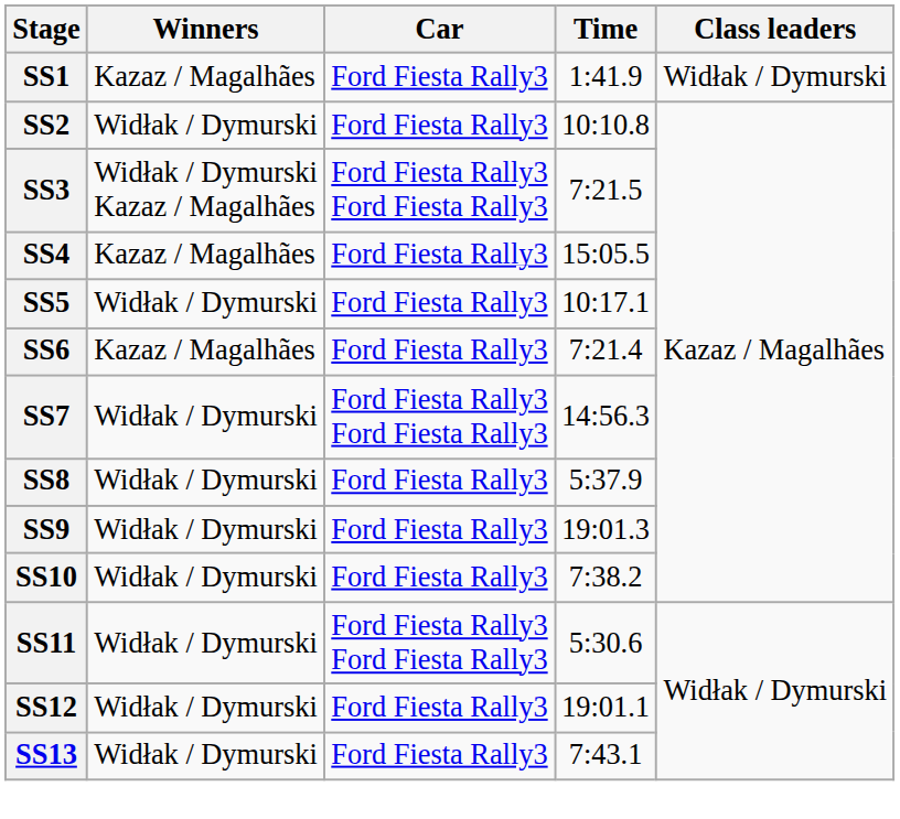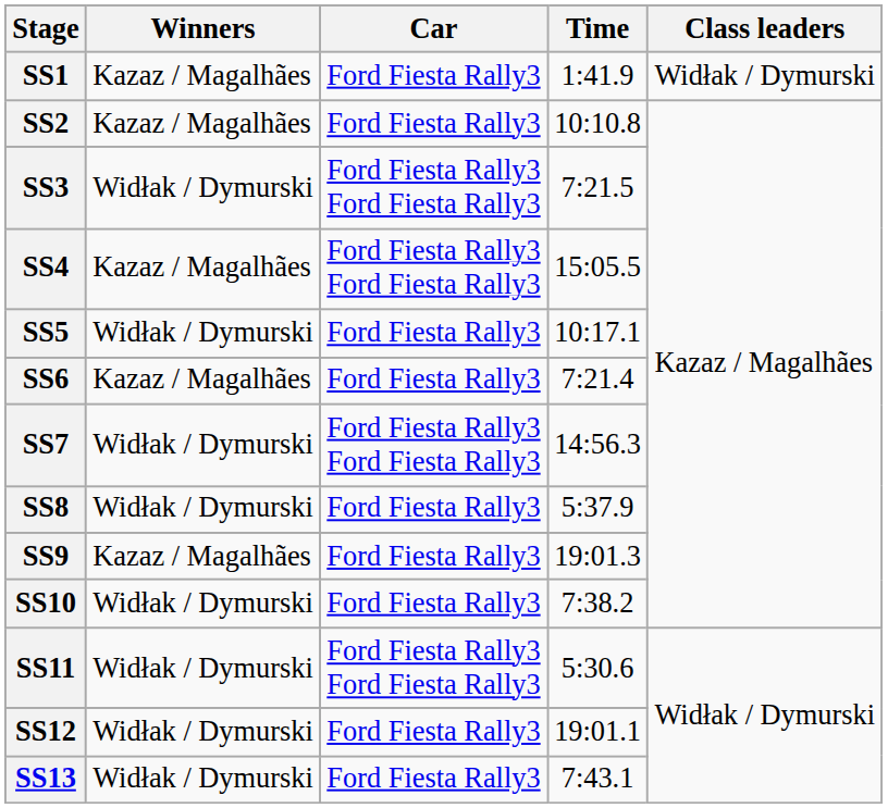 <table class="wikitable" style="font-size:85%">
 <tr>
 <th>Stage</th>
 <th>Winners</th>
 <th>Car</th>
 <th>Time</th>
 <th>Class leaders</th>
 </tr>
 <tr>
 <th>SS1</th>
 <td>Kazaz / Magalhães</td>
 <td><a href='#'>Ford Fiesta Rally3</a></td>
 <td align="center">1:41.9</td>
 <td>Widłak / Dymurski</td>
 </tr>
 <tr>
 <th>SS2</th>
-<td>Widłak / Dymurski</td>
+<td>Kazaz / Magalhães</td>
 <td><a href='#'>Ford Fiesta Rally3</a></td>
 <td align="center">10:10.8</td>
 <td rowspan="9">Kazaz / Magalhães</td>
 </tr>
 <tr>
 <th>SS3</th>
-<td>Widłak / Dymurski<br>Kazaz / Magalhães</td>
+<td>Widłak / Dymurski</td>
 <td><a href='#'>Ford Fiesta Rally3</a><br><a href='#'>Ford Fiesta Rally3</a></td>
 <td align="center">7:21.5</td>
 </tr>
 <tr>
 <th>SS4</th>
 <td>Kazaz / Magalhães</td>
-<td><a href='#'>Ford Fiesta Rally3</a></td>
+<td><a href='#'>Ford Fiesta Rally3</a><br><a href='#'>Ford Fiesta Rally3</a></td>
 <td align="center">15:05.5</td>
 </tr>
 <tr>
 <th>SS5</th>
 <td>Widłak / Dymurski</td>
 <td><a href='#'>Ford Fiesta Rally3</a></td>
 <td align="center">10:17.1</td>
 </tr>
 <tr>
 <th>SS6</th>
 <td>Kazaz / Magalhães</td>
 <td><a href='#'>Ford Fiesta Rally3</a></td>
 <td align="center">7:21.4</td>
 </tr>
 <tr>
 <th>SS7</th>
 <td>Widłak / Dymurski</td>
 <td><a href='#'>Ford Fiesta Rally3</a><br><a href='#'>Ford Fiesta Rally3</a></td>
 <td align="center">14:56.3</td>
 </tr>
 <tr>
 <th>SS8</th>
 <td>Widłak / Dymurski</td>
 <td><a href='#'>Ford Fiesta Rally3</a></td>
 <td align="center">5:37.9</td>
 </tr>
 <tr>
 <th>SS9</th>
-<td>Widłak / Dymurski</td>
+<td>Kazaz / Magalhães</td>
 <td><a href='#'>Ford Fiesta Rally3</a></td>
 <td align="center">19:01.3</td>
 </tr>
 <tr>
 <th>SS10</th>
 <td>Widłak / Dymurski</td>
 <td><a href='#'>Ford Fiesta Rally3</a></td>
 <td align="center">7:38.2</td>
 </tr>
 <tr>
 <th>SS11</th>
 <td>Widłak / Dymurski</td>
 <td><a href='#'>Ford Fiesta Rally3</a><br><a href='#'>Ford Fiesta Rally3</a></td>
 <td align="center">5:30.6</td>
 <td rowspan="3">Widłak / Dymurski</td>
 </tr>
 <tr>
 <th>SS12</th>
 <td>Widłak / Dymurski</td>
 <td><a href='#'>Ford Fiesta Rally3</a></td>
 <td align="center">19:01.1</td>
 </tr>
 <tr>
 <th><a href='#'>SS13</a></th>
 <td>Widłak / Dymurski</td>
 <td><a href='#'>Ford Fiesta Rally3</a></td>
 <td align="center">7:43.1</td>
 </tr>
 </table>
